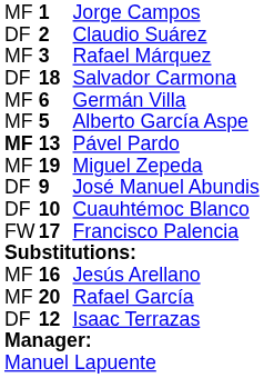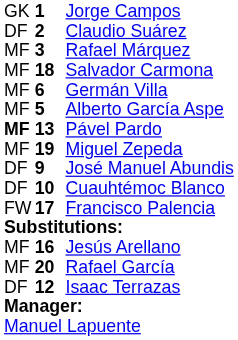 <table style="font-size: 90%" cellspacing="0" cellpadding="0">
 <tr>
 <th width=25></th>
 <th width=25></th>
 </tr>
 <tr>
-<td>MF</td>
+<td>GK</td>
 <td><strong>1</strong></td>
 <td><a href='#'>Jorge Campos</a></td>
 </tr>
 <tr>
 <td>DF</td>
 <td><strong>2</strong></td>
 <td><a href='#'>Claudio Suárez</a></td>
 </tr>
 <tr>
 <td>MF</td>
 <td><strong>3</strong></td>
 <td><a href='#'>Rafael Márquez</a></td>
 </tr>
 <tr>
-<td>DF</td>
+<td>MF</td>
 <td><strong>18</strong></td>
 <td><a href='#'>Salvador Carmona</a></td>
 </tr>
 <tr>
 <td>MF</td>
 <td><strong>6</strong></td>
 <td><a href='#'>Germán Villa</a></td>
 </tr>
 <tr>
 <td>MF</td>
 <td><strong>5</strong></td>
 <td><a href='#'>Alberto García Aspe</a></td>
 <td></td>
 <td></td>
 </tr>
 <tr>
 <td><strong>MF</strong></td>
 <td><strong>13</strong></td>
 <td><a href='#'>Pável Pardo</a></td>
 </tr>
 <tr>
 <td>MF</td>
 <td><strong>19</strong></td>
 <td><a href='#'>Miguel Zepeda</a></td>
 <td></td>
 <td></td>
 </tr>
 <tr>
 <td>DF</td>
 <td><strong>9</strong></td>
 <td><a href='#'>José Manuel Abundis</a></td>
 </tr>
 <tr>
 <td>DF</td>
 <td><strong>10</strong></td>
 <td><a href='#'>Cuauhtémoc Blanco</a></td>
 </tr>
 <tr>
 <td>FW</td>
 <td><strong>17</strong></td>
 <td><a href='#'>Francisco Palencia</a></td>
 <td></td>
 <td></td>
 </tr>
 <tr>
 <td colspan=3><strong>Substitutions:</strong></td>
 </tr>
 <tr>
 <td>MF</td>
 <td><strong>16</strong></td>
 <td><a href='#'>Jesús Arellano</a></td>
 <td></td>
 <td></td>
 </tr>
 <tr>
 <td>MF</td>
 <td><strong>20</strong></td>
 <td><a href='#'>Rafael García</a></td>
 <td></td>
 <td></td>
 </tr>
 <tr>
 <td>DF</td>
 <td><strong>12</strong></td>
 <td><a href='#'>Isaac Terrazas</a></td>
 <td></td>
 <td></td>
 </tr>
 <tr>
 <td colspan=3><strong>Manager:</strong></td>
 </tr>
 <tr>
 <td colspan="4"><a href='#'>Manuel Lapuente</a></td>
 </tr>
 </table>
